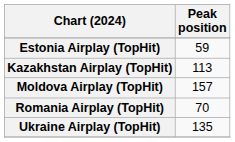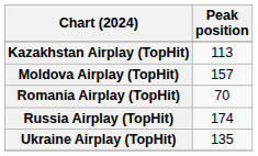 <table class="wikitable sortable plainrowheaders" style="text-align:center">
 <tr>
 <th scope="col">Chart (2024)</th>
 <th scope="col">Peak<br>position</th>
 </tr>
 <tr>
-</tr>
-<tr>
-<th scope="row">Estonia Airplay (TopHit)</th>
-<td>59</td>
 </tr>
 <tr>
 <th scope="row">Kazakhstan Airplay (TopHit)</th>
 <td>113</td>
 </tr>
 <tr>
 <th scope="row">Moldova Airplay (TopHit)</th>
 <td>157</td>
 </tr>
 <tr>
 <th scope="row">Romania Airplay (TopHit)</th>
 <td>70</td>
 </tr>
 <tr>
+<th scope="row">Russia Airplay (TopHit)</th>
+<td>174</td>
+</tr>
+<tr>
 <th scope="row">Ukraine Airplay (TopHit)</th>
 <td>135</td>
 </tr>
 <tr>
 </tr>
 </table>
